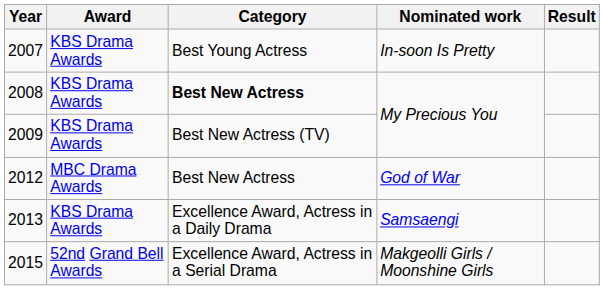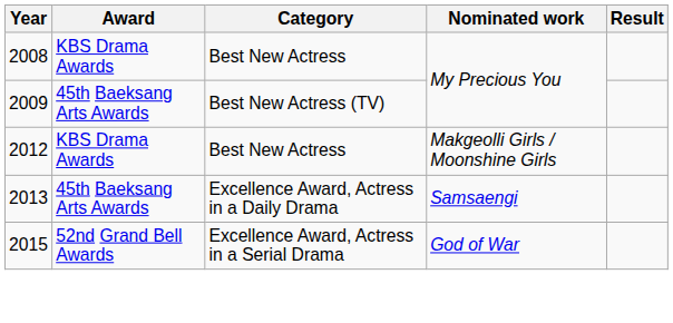 <table class="wikitable sortable">
 <tr>
 <th>Year</th>
 <th>Award</th>
 <th>Category</th>
 <th>Nominated work</th>
 <th>Result</th>
 </tr>
 <tr>
-<td>2007</td>
-<td><a href='#'>KBS Drama Awards</a></td>
-<td>Best Young Actress</td>
-<td><em>In-soon Is Pretty</em></td>
-<td></td>
-</tr>
-<tr>
 <td>2008</td>
 <td><a href='#'>KBS Drama Awards</a></td>
-<td><strong>Best New Actress</strong></td>
+<td>Best New Actress</td>
 <td rowspan=2><em>My Precious You</em></td>
 <td></td>
 </tr>
 <tr>
 <td>2009</td>
-<td><a href='#'>KBS Drama Awards</a></td>
+<td><a href='#'>45th</a> <a href='#'>Baeksang Arts Awards</a></td>
 <td>Best New Actress (TV)</td>
 <td></td>
 </tr>
 <tr>
 <td>2012</td>
-<td><a href='#'>MBC Drama Awards</a></td>
+<td><a href='#'>KBS Drama Awards</a></td>
 <td>Best New Actress</td>
-<td><em><a href='#'>God of War</a></em></td>
+<td><em>Makgeolli Girls / Moonshine Girls</em></td>
 <td></td>
 </tr>
 <tr>
 <td>2013</td>
-<td><a href='#'>KBS Drama Awards</a></td>
+<td><a href='#'>45th</a> <a href='#'>Baeksang Arts Awards</a></td>
 <td>Excellence Award, Actress in a Daily Drama</td>
 <td><em><a href='#'>Samsaengi</a></em></td>
 <td></td>
 </tr>
 <tr>
 <td>2015</td>
 <td><a href='#'>52nd</a> <a href='#'>Grand Bell Awards</a></td>
 <td>Excellence Award, Actress in a Serial Drama</td>
-<td><em>Makgeolli Girls / Moonshine Girls</em></td>
+<td><em><a href='#'>God of War</a></em></td>
 <td></td>
 </tr>
 </table>
